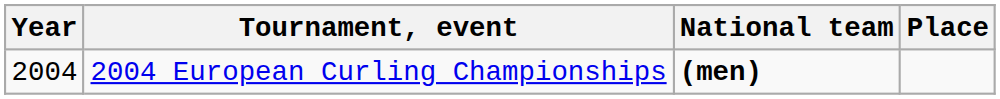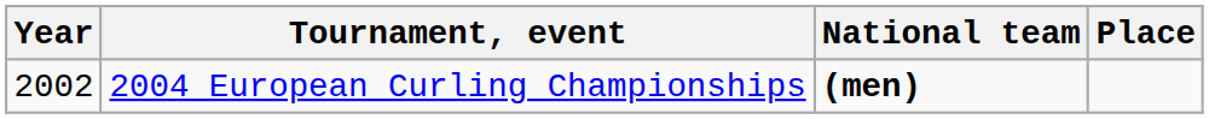 <table class="wikitable">
 <tr>
 <th scope="col">Year</th>
 <th scope="col">Tournament, event</th>
 <th scope="col">National team</th>
 <th scope="col">Place</th>
 </tr>
 <tr>
-<td>2004</td>
+<td>2002</td>
 <td><a href='#'>2004 European Curling Championships</a></td>
 <td><strong> (men)</strong></td>
 <td></td>
 </tr>
 </table>
